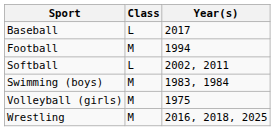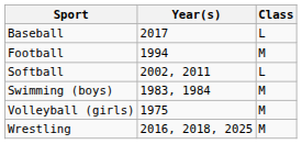 <table class="wikitable">
 <tr>
 <th>Sport</th>
+<th>Year(s)</th>
 <th>Class</th>
-<th>Year(s)</th>
 </tr>
 <tr>
 <td>Baseball</td>
+<td>2017</td>
 <td>L</td>
-<td>2017</td>
 </tr>
 <tr>
 <td>Football</td>
+<td>1994</td>
 <td>M</td>
-<td>1994</td>
 </tr>
 <tr>
 <td>Softball</td>
+<td>2002, 2011</td>
 <td>L</td>
-<td>2002, 2011</td>
 </tr>
 <tr>
 <td>Swimming (boys)</td>
+<td>1983, 1984</td>
 <td>M</td>
-<td>1983, 1984</td>
 </tr>
 <tr>
 <td>Volleyball (girls)</td>
+<td>1975</td>
 <td>M</td>
-<td>1975</td>
 </tr>
 <tr>
 <td>Wrestling</td>
+<td>2016, 2018, 2025</td>
 <td>M</td>
-<td>2016, 2018, 2025</td>
 </tr>
 </table>
